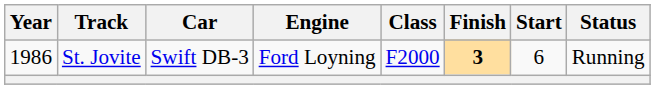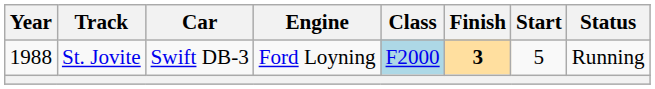 <table class="wikitable" style="text-align:center; font-size:90%">
 <tr>
 <th>Year</th>
 <th>Track</th>
 <th>Car</th>
 <th>Engine</th>
 <th>Class</th>
 <th>Finish</th>
 <th>Start</th>
 <th>Status</th>
 </tr>
 <tr>
-<td>1986</td>
+<td>1988</td>
 <td><a href='#'>St. Jovite</a></td>
 <td><a href='#'>Swift</a> DB-3</td>
 <td><a href='#'>Ford</a> Loyning</td>
-<td><a href='#'>F2000</a></td>
+<td style="background: lightblue;"><a href='#'>F2000</a></td>
 <td style="background:#FFDF9F;"><strong>3</strong></td>
-<td>6</td>
+<td>5</td>
 <td>Running</td>
 </tr>
 <tr>
 <th colspan="17"></th>
 </tr>
 </table>
